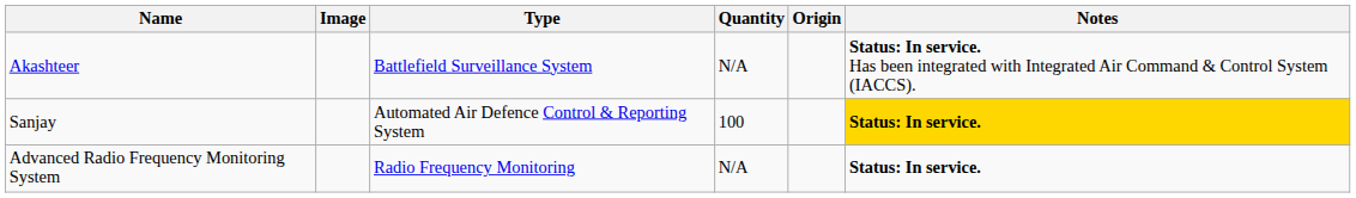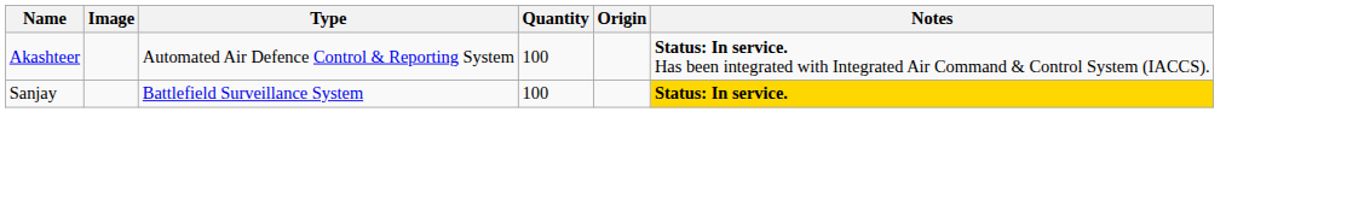 <table class="wikitable">
 <tr>
 <th>Name</th>
 <th>Image</th>
 <th>Type</th>
 <th>Quantity</th>
 <th>Origin</th>
 <th>Notes</th>
 </tr>
 <tr>
 <td><a href='#'>Akashteer</a></td>
 <td></td>
-<td><a href='#'>Battlefield Surveillance System</a></td>
-<td>N/A</td>
+<td>Automated Air Defence <a href='#'>Control & Reporting</a> System</td>
+<td>100</td>
 <td></td>
 <td><strong>Status: In service.</strong><br>Has been integrated with Integrated Air Command & Control System (IACCS).</td>
 </tr>
 <tr>
 <td>Sanjay</td>
 <td></td>
-<td>Automated Air Defence <a href='#'>Control & Reporting</a> System</td>
+<td><a href='#'>Battlefield Surveillance System</a></td>
 <td>100</td>
 <td></td>
 <td style="background: gold;"><strong>Status: In service.</strong></td>
 </tr>
-<tr>
-<td>Advanced Radio Frequency Monitoring System</td>
-<td></td>
-<td><a href='#'>Radio Frequency Monitoring</a></td>
-<td>N/A</td>
-<td></td>
-<td><strong>Status: In service.</strong></td>
-</tr>
 </table>
